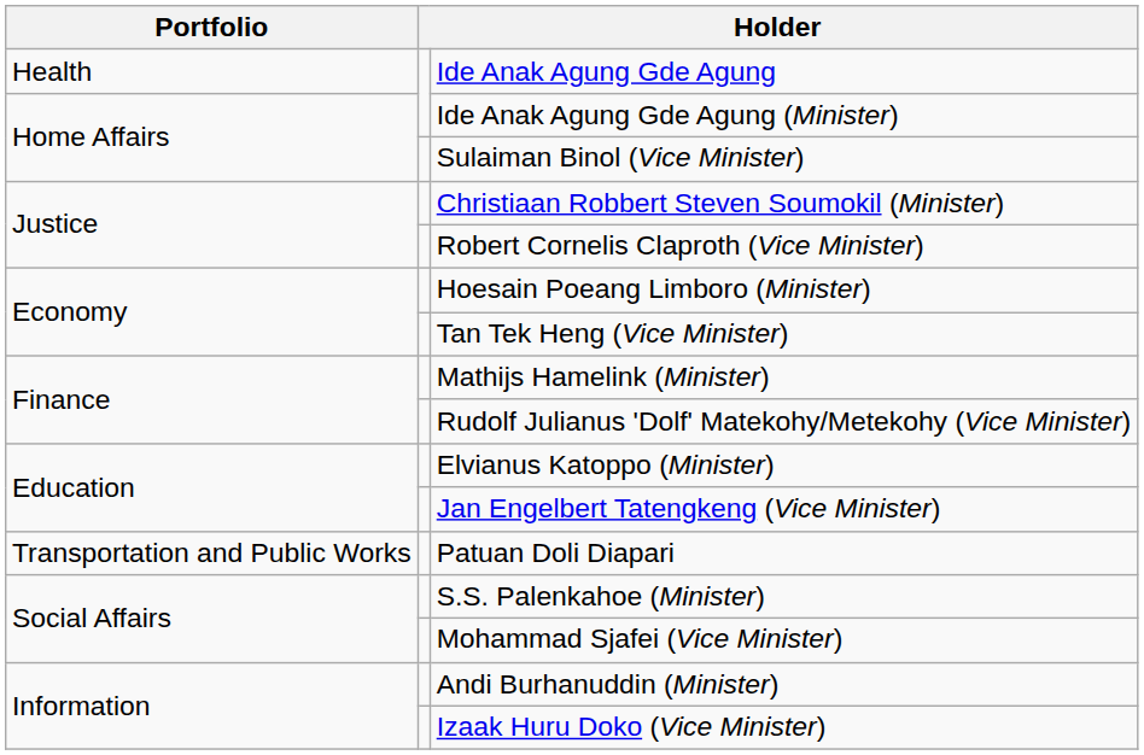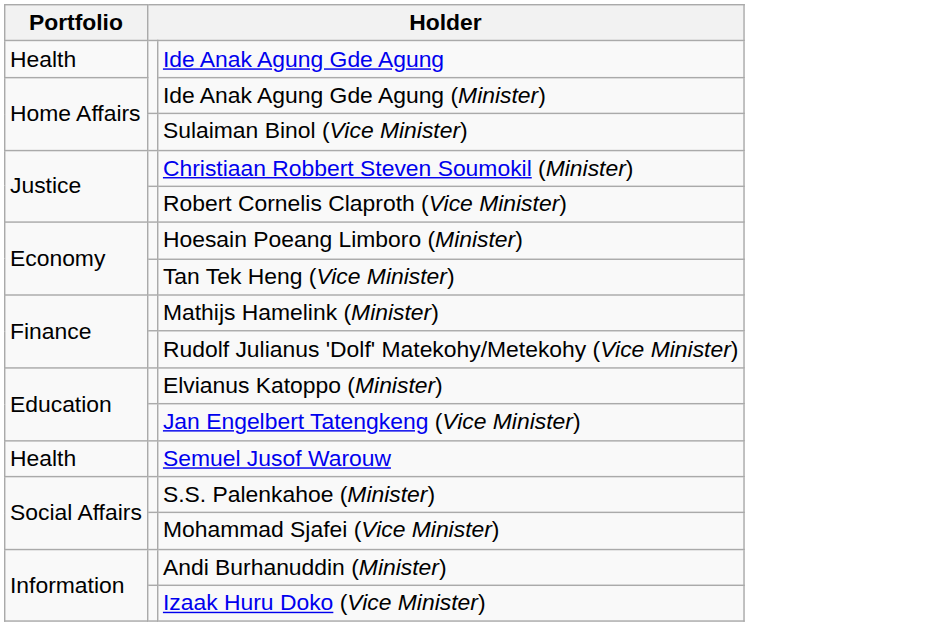 <table class="wikitable">
 <tr>
 <th>Portfolio</th>
 <th colspan="2">Holder</th>
 </tr>
 <tr>
 <td>Health</td>
 <td rowspan="2"></td>
 <td><a href='#'>Ide Anak Agung Gde Agung</a></td>
 </tr>
 <tr>
 <td rowspan="2">Home Affairs</td>
 <td>Ide Anak Agung Gde Agung (<em>Minister</em>)</td>
 </tr>
 <tr>
 <td></td>
 <td>Sulaiman Binol (<em>Vice Minister</em>)</td>
 </tr>
 <tr>
 <td rowspan="2">Justice</td>
 <td></td>
 <td><a href='#'>Christiaan Robbert Steven Soumokil</a> (<em>Minister</em>)</td>
 </tr>
 <tr>
 <td></td>
 <td>Robert Cornelis Claproth (<em>Vice Minister</em>)</td>
 </tr>
 <tr>
 <td rowspan="2">Economy</td>
 <td></td>
 <td>Hoesain Poeang Limboro (<em>Minister</em>)</td>
 </tr>
 <tr>
 <td></td>
 <td>Tan Tek Heng (<em>Vice Minister</em>)</td>
 </tr>
 <tr>
 <td rowspan="2">Finance</td>
 <td></td>
 <td>Mathijs Hamelink (<em>Minister</em>)</td>
 </tr>
 <tr>
 <td></td>
 <td>Rudolf Julianus 'Dolf' Matekohy/Metekohy (<em>Vice Minister</em>)</td>
 </tr>
 <tr>
 <td rowspan="2">Education</td>
 <td></td>
 <td>Elvianus Katoppo (<em>Minister</em>)</td>
 </tr>
 <tr>
 <td></td>
 <td><a href='#'>Jan Engelbert Tatengkeng</a> (<em>Vice Minister</em>)</td>
 </tr>
 <tr>
-<td>Transportation and Public Works</td>
+<td>Health</td>
 <td></td>
-<td>Patuan Doli Diapari</td>
+<td><a href='#'>Semuel Jusof Warouw</a></td>
 </tr>
 <tr>
 <td rowspan="2">Social Affairs</td>
 <td></td>
 <td>S.S. Palenkahoe (<em>Minister</em>)</td>
 </tr>
 <tr>
 <td></td>
 <td>Mohammad Sjafei (<em>Vice Minister</em>)</td>
 </tr>
 <tr>
 <td rowspan="2">Information</td>
 <td></td>
 <td>Andi Burhanuddin (<em>Minister</em>)</td>
 </tr>
 <tr>
 <td></td>
 <td><a href='#'>Izaak Huru Doko</a> (<em>Vice Minister</em>)</td>
 </tr>
 </table>
